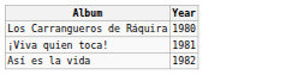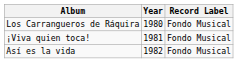 <table class="wikitable">
 <tr>
 <th>Album</th>
 <th>Year</th>
+<th>Record Label</th>
 </tr>
 <tr>
 <td>Los Carrangueros de Ráquira</td>
 <td>1980</td>
+<td>Fondo Musical</td>
 </tr>
 <tr>
 <td>¡Viva quien toca!</td>
 <td>1981</td>
+<td>Fondo Musical</td>
 </tr>
 <tr>
 <td>Así es la vida</td>
 <td>1982</td>
+<td>Fondo Musical</td>
 </tr>
 </table>
